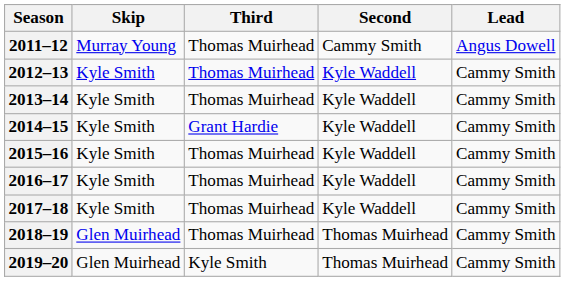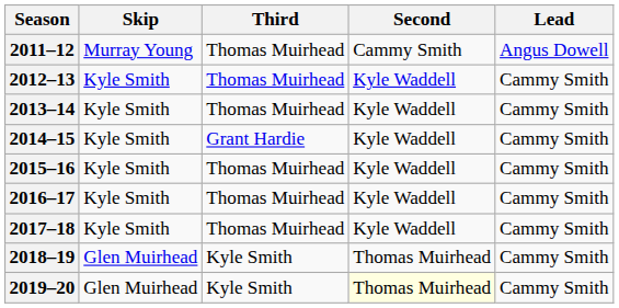 <table class="wikitable">
 <tr>
 <th scope="col">Season</th>
 <th scope="col">Skip</th>
 <th scope="col">Third</th>
 <th scope="col">Second</th>
 <th scope="col">Lead</th>
 </tr>
 <tr>
 <th scope="row">2011–12</th>
 <td><a href='#'>Murray Young</a></td>
 <td>Thomas Muirhead</td>
 <td>Cammy Smith</td>
 <td><a href='#'>Angus Dowell</a></td>
 </tr>
 <tr>
 <th scope="row">2012–13</th>
 <td><a href='#'>Kyle Smith</a></td>
 <td><a href='#'>Thomas Muirhead</a></td>
 <td><a href='#'>Kyle Waddell</a></td>
 <td>Cammy Smith</td>
 </tr>
 <tr>
 <th scope="row">2013–14</th>
 <td>Kyle Smith</td>
 <td>Thomas Muirhead</td>
 <td>Kyle Waddell</td>
 <td>Cammy Smith</td>
 </tr>
 <tr>
 <th scope="row">2014–15</th>
 <td>Kyle Smith</td>
 <td><a href='#'>Grant Hardie</a></td>
 <td>Kyle Waddell</td>
 <td>Cammy Smith</td>
 </tr>
 <tr>
 <th scope="row">2015–16</th>
 <td>Kyle Smith</td>
 <td>Thomas Muirhead</td>
 <td>Kyle Waddell</td>
 <td>Cammy Smith</td>
 </tr>
 <tr>
 <th scope="row">2016–17</th>
 <td>Kyle Smith</td>
 <td>Thomas Muirhead</td>
 <td>Kyle Waddell</td>
 <td>Cammy Smith</td>
 </tr>
 <tr>
 <th scope="row">2017–18</th>
 <td>Kyle Smith</td>
 <td>Thomas Muirhead</td>
 <td>Kyle Waddell</td>
 <td>Cammy Smith</td>
 </tr>
 <tr>
 <th scope="row">2018–19</th>
 <td><a href='#'>Glen Muirhead</a></td>
-<td>Thomas Muirhead</td>
+<td>Kyle Smith</td>
 <td>Thomas Muirhead</td>
 <td>Cammy Smith</td>
 </tr>
 <tr>
 <th scope="row">2019–20</th>
 <td>Glen Muirhead</td>
 <td>Kyle Smith</td>
-<td>Thomas Muirhead</td>
+<td style="background: lightyellow;">Thomas Muirhead</td>
 <td>Cammy Smith</td>
 </tr>
 </table>
